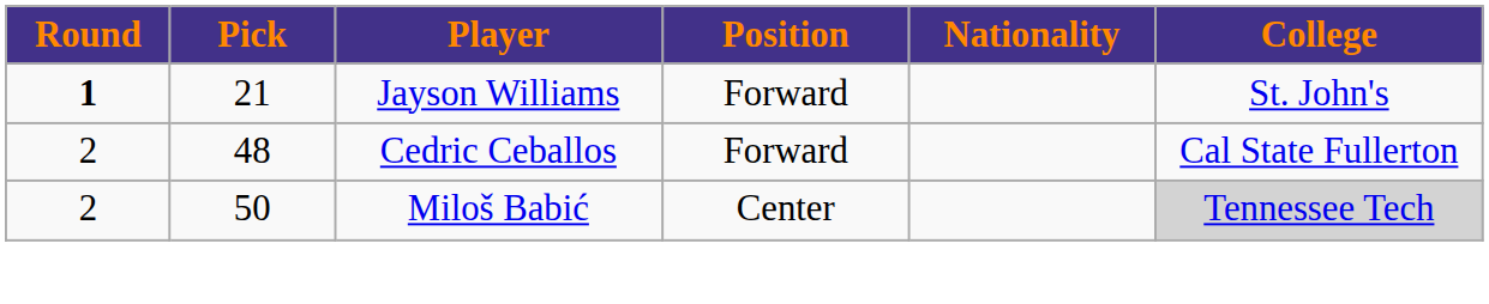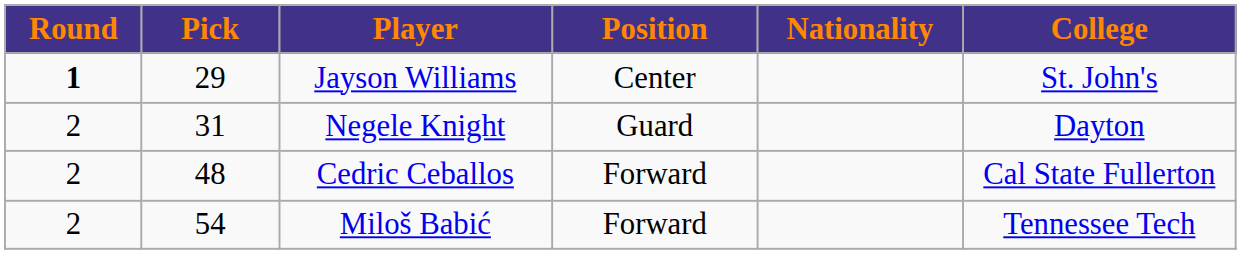 <table class="wikitable sortable sortable">
 <tr>
 <th style="background:#423189; color:#FF8800" width="10%">Round</th>
 <th style="background:#423189; color:#FF8800" width="10%">Pick</th>
 <th style="background:#423189; color:#FF8800" width="20%">Player</th>
 <th style="background:#423189; color:#FF8800" width="15%">Position</th>
 <th style="background:#423189; color:#FF8800" width="15%">Nationality</th>
 <th style="background:#423189; color:#FF8800" width="20%">College</th>
 </tr>
 <tr style="text-align: center">
 <td><strong>1</strong></td>
-<td>21</td>
+<td>29</td>
 <td><a href='#'>Jayson Williams</a></td>
-<td>Forward</td>
+<td>Center</td>
 <td></td>
 <td><a href='#'>St. John's</a></td>
+</tr>
+<tr style="text-align: center">
+<td>2</td>
+<td>31</td>
+<td><a href='#'>Negele Knight</a></td>
+<td>Guard</td>
+<td></td>
+<td><a href='#'>Dayton</a></td>
 </tr>
 <tr style="text-align: center">
 <td>2</td>
 <td>48</td>
 <td><a href='#'>Cedric Ceballos</a></td>
 <td>Forward</td>
 <td></td>
 <td><a href='#'>Cal State Fullerton</a></td>
 </tr>
 <tr style="text-align: center">
 <td>2</td>
-<td>50</td>
+<td>54</td>
 <td><a href='#'>Miloš Babić</a></td>
-<td>Center</td>
+<td>Forward</td>
 <td></td>
-<td style="background: lightgrey;"><a href='#'>Tennessee Tech</a></td>
+<td><a href='#'>Tennessee Tech</a></td>
 </tr>
 </table>
